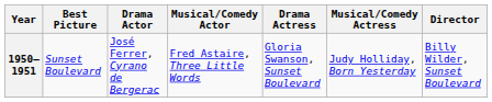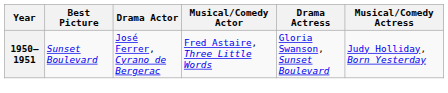 <table class="wikitable" border="1">
 <tr>
 <th>Year</th>
 <th>Best Picture</th>
 <th>Drama Actor</th>
 <th>Musical/Comedy Actor</th>
 <th>Drama Actress</th>
 <th>Musical/Comedy Actress</th>
-<th>Director</th>
 </tr>
 <tr>
 <th>1950–1951</th>
 <td><em><a href='#'>Sunset Boulevard</a></em></td>
 <td><a href='#'>José Ferrer</a>,<br><em><a href='#'>Cyrano de Bergerac</a></em></td>
 <td><a href='#'>Fred Astaire</a>,<br><em><a href='#'>Three Little Words</a></em></td>
 <td><a href='#'>Gloria Swanson</a>,<br><em><a href='#'>Sunset Boulevard</a> </em></td>
 <td><a href='#'>Judy Holliday</a>,<br><em><a href='#'>Born Yesterday</a></em></td>
-<td><a href='#'>Billy Wilder</a>,<br><em><a href='#'>Sunset Boulevard</a></em></td>
 </tr>
 </table>
